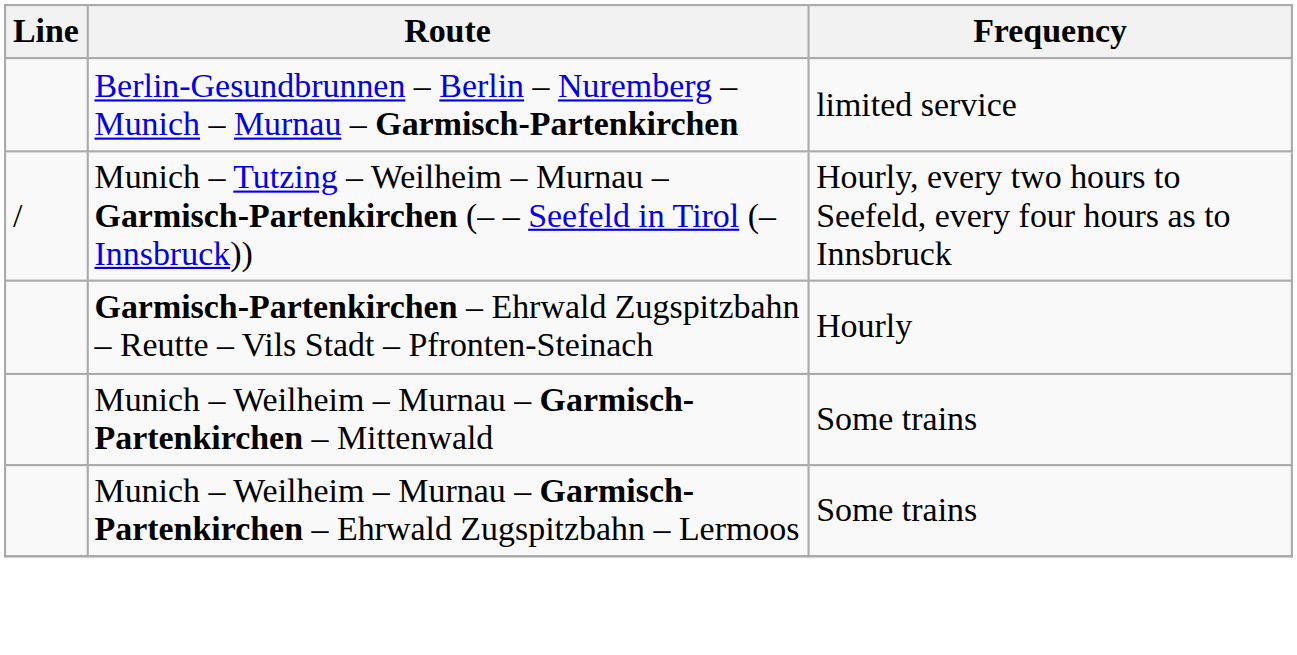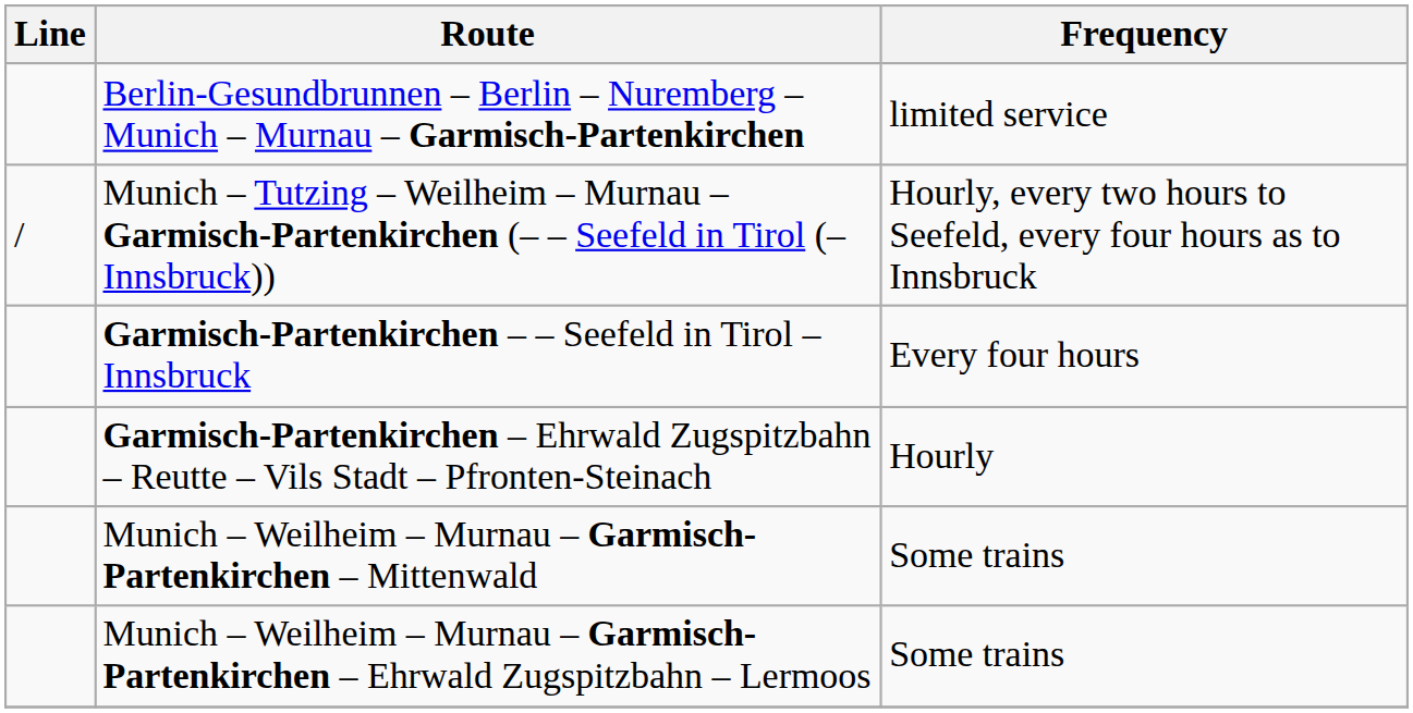 <table class="wikitable">
 <tr>
 <th>Line</th>
 <th>Route</th>
 <th>Frequency</th>
 </tr>
 <tr>
 <td></td>
 <td><a href='#'>Berlin-Gesundbrunnen</a> – <a href='#'>Berlin</a> – <a href='#'>Nuremberg</a> – <a href='#'>Munich</a> – <a href='#'>Murnau</a> – <strong>Garmisch-Partenkirchen</strong></td>
 <td>limited service</td>
 </tr>
 <tr>
 <td>/</td>
 <td>Munich – <a href='#'>Tutzing</a> – Weilheim – Murnau – <strong>Garmisch-Partenkirchen</strong> (–  – <a href='#'>Seefeld in Tirol</a> (– <a href='#'>Innsbruck</a>))</td>
 <td>Hourly, every two hours to Seefeld, every four hours as  to Innsbruck</td>
+</tr>
+<tr>
+<td></td>
+<td><strong>Garmisch-Partenkirchen</strong> –  – Seefeld in Tirol – <a href='#'>Innsbruck</a></td>
+<td>Every four hours</td>
 </tr>
 <tr>
 <td><br></td>
 <td><strong>Garmisch-Partenkirchen</strong> – Ehrwald Zugspitzbahn – Reutte – Vils Stadt – Pfronten-Steinach</td>
 <td>Hourly</td>
 </tr>
 <tr>
 <td></td>
 <td>Munich – Weilheim – Murnau – <strong>Garmisch-Partenkirchen</strong> – Mittenwald</td>
 <td>Some trains</td>
 </tr>
 <tr>
 <td></td>
 <td>Munich – Weilheim – Murnau – <strong>Garmisch-Partenkirchen</strong> – Ehrwald Zugspitzbahn – Lermoos</td>
 <td>Some trains</td>
 </tr>
 <tr>
 </tr>
 </table>
